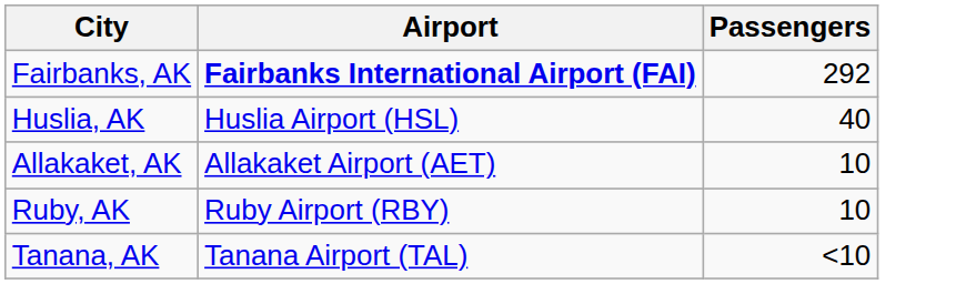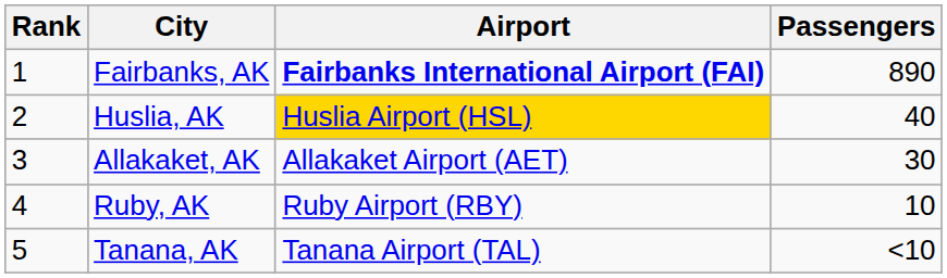 <table class="wikitable">
 <tr>
+<th>Rank</th>
 <th>City</th>
 <th>Airport</th>
 <th>Passengers</th>
 </tr>
 <tr>
+<td>1</td>
 <td><a href='#'>Fairbanks, AK</a></td>
 <td><strong><a href='#'>Fairbanks International Airport (FAI)</a></strong></td>
-<td align="right">292</td>
+<td align="right">890</td>
 </tr>
 <tr>
+<td>2</td>
 <td><a href='#'>Huslia, AK</a></td>
-<td><a href='#'>Huslia Airport (HSL)</a></td>
+<td style="background: gold;"><a href='#'>Huslia Airport (HSL)</a></td>
 <td align="right">40</td>
 </tr>
 <tr>
+<td>3</td>
 <td><a href='#'>Allakaket, AK</a></td>
 <td><a href='#'>Allakaket Airport (AET)</a></td>
-<td align="right">10</td>
+<td align="right">30</td>
 </tr>
 <tr>
+<td>4</td>
 <td><a href='#'>Ruby, AK</a></td>
 <td><a href='#'>Ruby Airport (RBY)</a></td>
 <td align=right>10</td>
 </tr>
 <tr>
+<td>5</td>
 <td><a href='#'>Tanana, AK</a></td>
 <td><a href='#'>Tanana Airport (TAL)</a></td>
 <td align=right><10</td>
 </tr>
 </table>
